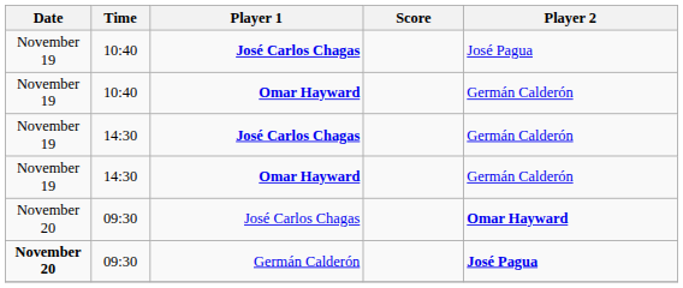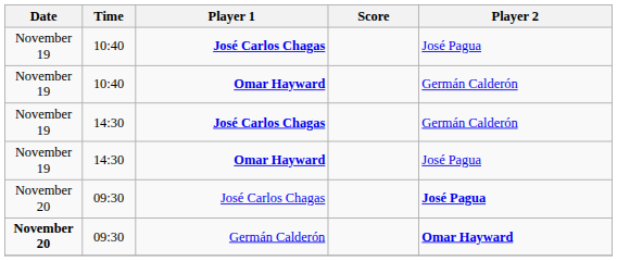 <table class="wikitable" style="font-size:90%; text-align:center">
 <tr>
 <th width="76">Date</th>
 <th width="50">Time</th>
 <th width="200">Player 1</th>
 <th width="90">Score</th>
 <th width="200">Player 2</th>
 </tr>
 <tr>
 <td>November 19</td>
 <td>10:40</td>
 <td align="right"><strong><a href='#'>José Carlos Chagas</a> </strong></td>
 <td></td>
 <td align="left"> <a href='#'>José Pagua</a></td>
 </tr>
 <tr>
 <td>November 19</td>
 <td>10:40</td>
 <td align="right"><strong><a href='#'>Omar Hayward</a> </strong></td>
 <td></td>
 <td align="left"> <a href='#'>Germán Calderón</a></td>
 </tr>
 <tr>
 <td>November 19</td>
 <td>14:30</td>
 <td align="right"><strong><a href='#'>José Carlos Chagas</a> </strong></td>
 <td></td>
 <td align="left"> <a href='#'>Germán Calderón</a></td>
 </tr>
 <tr>
 <td>November 19</td>
 <td>14:30</td>
 <td align="right"><strong><a href='#'>Omar Hayward</a> </strong></td>
 <td></td>
-<td align="left"> <a href='#'>Germán Calderón</a></td>
+<td align="left"> <a href='#'>José Pagua</a></td>
 </tr>
 <tr>
 <td>November 20</td>
 <td>09:30</td>
 <td align="right"><a href='#'>José Carlos Chagas</a> </td>
 <td></td>
-<td align="left"><strong> <a href='#'>Omar Hayward</a></strong></td>
+<td align="left"><strong> <a href='#'>José Pagua</a></strong></td>
 </tr>
 <tr>
 <td><strong>November 20</strong></td>
 <td>09:30</td>
 <td align="right"><a href='#'>Germán Calderón</a> </td>
 <td></td>
-<td align="left"><strong> <a href='#'>José Pagua</a></strong></td>
+<td align="left"><strong> <a href='#'>Omar Hayward</a></strong></td>
 </tr>
 <tr>
 </tr>
 </table>
